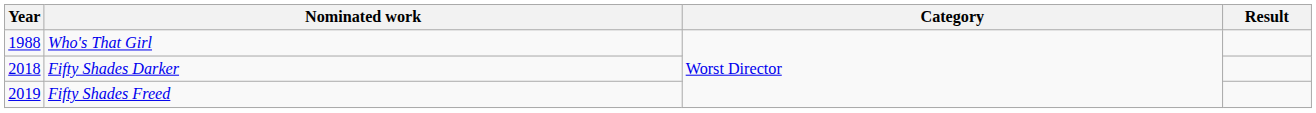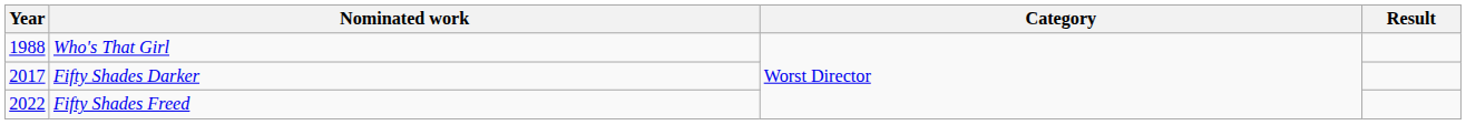 <table class="wikitable">
 <tr>
 <th scope="col" style="width:1em;">Year</th>
 <th scope="col" style="width:39em;">Nominated work</th>
 <th scope="col" style="width:33em;">Category</th>
 <th scope="col" style="width:5em;">Result</th>
 </tr>
 <tr>
 <td><a href='#'>1988</a></td>
 <td><em><a href='#'>Who's That Girl</a></em></td>
 <td rowspan="3"><a href='#'>Worst Director</a></td>
 <td></td>
 </tr>
 <tr>
-<td><a href='#'>2018</a></td>
+<td><a href='#'>2017</a></td>
 <td><em><a href='#'>Fifty Shades Darker</a></em></td>
 <td></td>
 </tr>
 <tr>
-<td><a href='#'>2019</a></td>
+<td><a href='#'>2022</a></td>
 <td><em><a href='#'>Fifty Shades Freed</a></em></td>
 <td></td>
 </tr>
 </table>
